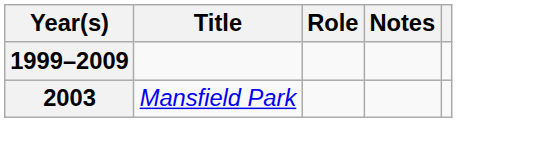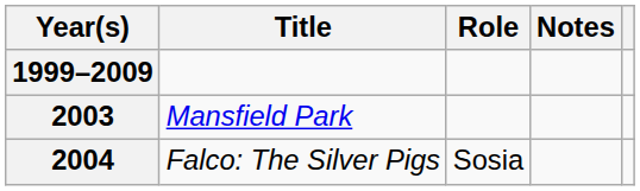 <table class="wikitable plainrowheaders sortable">
 <tr>
 <th scope="col">Year(s)</th>
 <th scope="col">Title</th>
 <th scope="col">Role</th>
 <th scope="col" class="unsortable">Notes</th>
 <th scope="col" class="unsortable"></th>
 </tr>
 <tr>
 <th scope=row>1999–2009</th>
 <td><em></em></td>
 <td></td>
 <td></td>
 <td style="text-align:center;"></td>
 </tr>
 <tr>
 <th scope=row>2003</th>
 <td><em><a href='#'>Mansfield Park</a></em></td>
 <td></td>
 <td></td>
 <td style="text-align:center;"></td>
 </tr>
+<tr>
+<th scope=row>2004</th>
+<td><em>Falco: The Silver Pigs</em></td>
+<td>Sosia</td>
+<td></td>
+<td style="text-align:center;"></td>
+</tr>
 </table>
